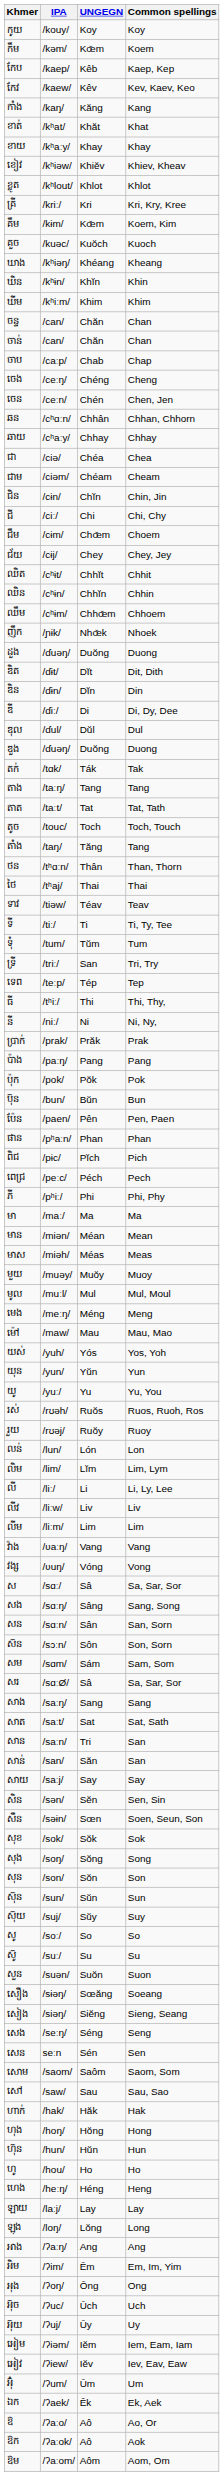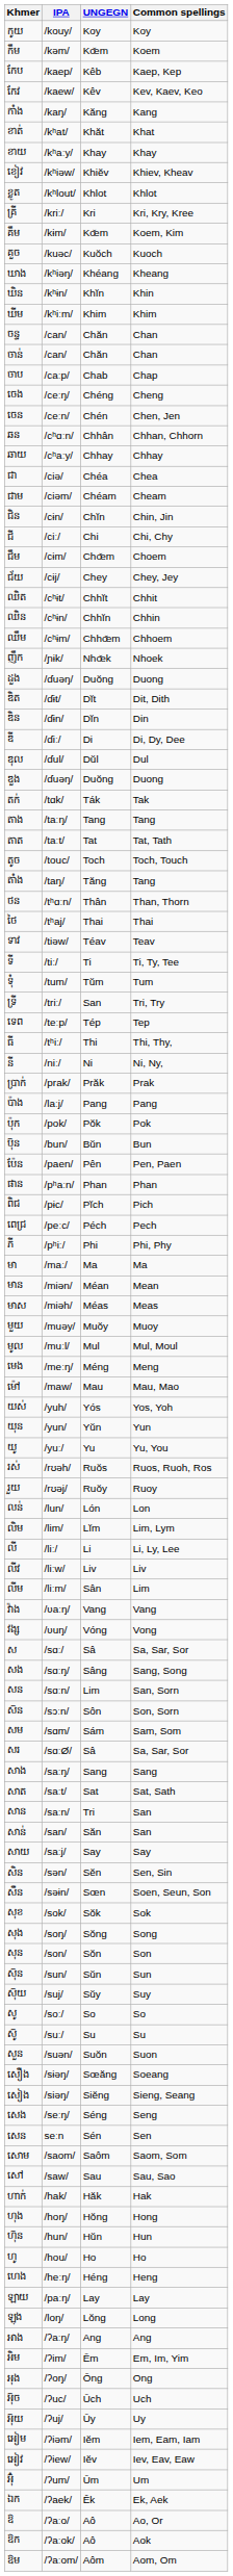 <table class="wikitable sortable">
 <tr>
 <th>Khmer</th>
 <th><a href='#'>IPA</a></th>
 <th><a href='#'>UNGEGN</a></th>
 <th>Common spellings</th>
 </tr>
 <tr>
 <td>កូយ</td>
 <td>/kouy/</td>
 <td>Koy</td>
 <td>Koy</td>
 </tr>
 <tr>
 <td>កឹម</td>
 <td>/kəm/</td>
 <td>Kœ̆m</td>
 <td>Koem</td>
 </tr>
 <tr>
 <td>កែប</td>
 <td>/kaep/</td>
 <td>Kêb</td>
 <td>Kaep, Kep</td>
 </tr>
 <tr>
 <td>កែវ</td>
 <td>/kaew/</td>
 <td>Kêv</td>
 <td>Kev, Kaev, Keo</td>
 </tr>
 <tr>
 <td>កាំង</td>
 <td>/kaŋ/</td>
 <td>Kăng</td>
 <td>Kang</td>
 </tr>
 <tr>
 <td>ខាត់</td>
 <td>/kʰat/</td>
 <td>Khăt</td>
 <td>Khat</td>
 </tr>
 <tr>
 <td>ខាយ</td>
 <td>/kʰaːy/</td>
 <td>Khay</td>
 <td>Khay</td>
 </tr>
 <tr>
 <td>ខៀវ</td>
 <td>/kʰiəw/</td>
 <td>Khiĕv</td>
 <td>Khiev, Kheav</td>
 </tr>
 <tr>
 <td>ខ្លូត</td>
 <td>/kʰlout/</td>
 <td>Khlot</td>
 <td>Khlot</td>
 </tr>
 <tr>
 <td>គ្រី</td>
 <td>/kriː/</td>
 <td>Kri</td>
 <td>Kri, Kry, Kree</td>
 </tr>
 <tr>
 <td>គឹម</td>
 <td>/kɨm/</td>
 <td>Kœ̆m</td>
 <td>Koem, Kim</td>
 </tr>
 <tr>
 <td>គួច</td>
 <td>/kuəc/</td>
 <td>Kuŏch</td>
 <td>Kuoch</td>
 </tr>
 <tr>
 <td>ឃាង</td>
 <td>/kʰiəŋ/</td>
 <td>Khéang</td>
 <td>Kheang</td>
 </tr>
 <tr>
 <td>ឃិន</td>
 <td>/kʰɨn/</td>
 <td>Khĭn</td>
 <td>Khin</td>
 </tr>
 <tr>
 <td>ឃីម</td>
 <td>/kʰiːm/</td>
 <td>Khim</td>
 <td>Khim</td>
 </tr>
 <tr>
 <td>ចន្ទ</td>
 <td>/can/</td>
 <td>Chăn</td>
 <td>Chan</td>
 </tr>
 <tr>
 <td>ចាន់</td>
 <td>/can/</td>
 <td>Chăn</td>
 <td>Chan</td>
 </tr>
 <tr>
 <td>ចាប</td>
 <td>/caːp/</td>
 <td>Chab</td>
 <td>Chap</td>
 </tr>
 <tr>
 <td>ចេង</td>
 <td>/ceːŋ/</td>
 <td>Chéng</td>
 <td>Cheng</td>
 </tr>
 <tr>
 <td>ចេន</td>
 <td>/ceːn/</td>
 <td>Chén</td>
 <td>Chen, Jen</td>
 </tr>
 <tr>
 <td>ឆន</td>
 <td>/cʰɑːn/</td>
 <td>Chhân</td>
 <td>Chhan, Chhorn</td>
 </tr>
 <tr>
 <td>ឆាយ</td>
 <td>/cʰaːy/</td>
 <td>Chhay</td>
 <td>Chhay</td>
 </tr>
 <tr>
 <td>ជា</td>
 <td>/ciə/</td>
 <td>Chéa</td>
 <td>Chea</td>
 </tr>
 <tr>
 <td>ជាម</td>
 <td>/ciəm/</td>
 <td>Chéam</td>
 <td>Cheam</td>
 </tr>
 <tr>
 <td>ជិន</td>
 <td>/cɨn/</td>
 <td>Chĭn</td>
 <td>Chin, Jin</td>
 </tr>
 <tr>
 <td>ជី</td>
 <td>/ciː/</td>
 <td>Chi</td>
 <td>Chi, Chy</td>
 </tr>
 <tr>
 <td>ជឹម</td>
 <td>/cɨm/</td>
 <td>Chœ̆m</td>
 <td>Choem</td>
 </tr>
 <tr>
 <td>ជ័យ</td>
 <td>/cɨj/</td>
 <td>Chey</td>
 <td>Chey, Jey</td>
 </tr>
 <tr>
 <td>ឈិត</td>
 <td>/cʰɨt/</td>
 <td>Chhĭt</td>
 <td>Chhit</td>
 </tr>
 <tr>
 <td>ឈិន</td>
 <td>/cʰɨn/</td>
 <td>Chhĭn</td>
 <td>Chhin</td>
 </tr>
 <tr>
 <td>ឈឹម</td>
 <td>/cʰɨm/</td>
 <td>Chhœ̆m</td>
 <td>Chhoem</td>
 </tr>
 <tr>
 <td>ញឹក</td>
 <td>/ɲɨk/</td>
 <td>Nhœ̆k</td>
 <td>Nhoek</td>
 </tr>
 <tr>
 <td>ដួង</td>
 <td>/ɗuəŋ/</td>
 <td>Duŏng</td>
 <td>Duong</td>
 </tr>
 <tr>
 <td>ឌិត</td>
 <td>/ɗɨt/</td>
 <td>Dĭt</td>
 <td>Dit, Dith</td>
 </tr>
 <tr>
 <td>ឌិន</td>
 <td>/ɗɨn/</td>
 <td>Dĭn</td>
 <td>Din</td>
 </tr>
 <tr>
 <td>ឌី</td>
 <td>/ɗiː/</td>
 <td>Di</td>
 <td>Di, Dy, Dee</td>
 </tr>
 <tr>
 <td>ឌុល</td>
 <td>/ɗul/</td>
 <td>Dŭl</td>
 <td>Dul</td>
 </tr>
 <tr>
 <td>ឌួង</td>
 <td>/ɗuəŋ/</td>
 <td>Duŏng</td>
 <td>Duong</td>
 </tr>
 <tr>
 <td>តក់</td>
 <td>/tɑk/</td>
 <td>Ták</td>
 <td>Tak</td>
 </tr>
 <tr>
 <td>តាង</td>
 <td>/taːŋ/</td>
 <td>Tang</td>
 <td>Tang</td>
 </tr>
 <tr>
 <td>តាត</td>
 <td>/taːt/</td>
 <td>Tat</td>
 <td>Tat, Tath</td>
 </tr>
 <tr>
 <td>តូច</td>
 <td>/touc/</td>
 <td>Toch</td>
 <td>Toch, Touch</td>
 </tr>
 <tr>
 <td>តាំង</td>
 <td>/taŋ/</td>
 <td>Tăng</td>
 <td>Tang</td>
 </tr>
 <tr>
 <td>ថន</td>
 <td>/tʰɑːn/</td>
 <td>Thân</td>
 <td>Than, Thorn</td>
 </tr>
 <tr>
 <td>ថៃ</td>
 <td>/tʰaj/</td>
 <td>Thai</td>
 <td>Thai</td>
 </tr>
 <tr>
 <td>ទាវ</td>
 <td>/tiəw/</td>
 <td>Téav</td>
 <td>Teav</td>
 </tr>
 <tr>
 <td>ទី</td>
 <td>/tiː/</td>
 <td>Ti</td>
 <td>Ti, Ty, Tee</td>
 </tr>
 <tr>
 <td>ទុំ</td>
 <td>/tum/</td>
 <td>Tŭm</td>
 <td>Tum</td>
 </tr>
 <tr>
 <td>ទ្រី</td>
 <td>/triː/</td>
 <td>San</td>
 <td>Tri, Try</td>
 </tr>
 <tr>
 <td>ទេព</td>
 <td>/teːp/</td>
 <td>Tép</td>
 <td>Tep</td>
 </tr>
 <tr>
 <td>ធី</td>
 <td>/tʰiː/</td>
 <td>Thi</td>
 <td>Thi, Thy,</td>
 </tr>
 <tr>
 <td>នី</td>
 <td>/niː/</td>
 <td>Ni</td>
 <td>Ni, Ny,</td>
 </tr>
 <tr>
 <td>ប្រាក់</td>
 <td>/prak/</td>
 <td>Prăk</td>
 <td>Prak</td>
 </tr>
 <tr>
 <td>ប៉ាង</td>
-<td>/paːŋ/</td>
+<td>/laːj/</td>
 <td>Pang</td>
 <td>Pang</td>
 </tr>
 <tr>
 <td>ប៉ុក</td>
 <td>/pok/</td>
 <td>Pŏk</td>
 <td>Pok</td>
 </tr>
 <tr>
 <td>ប៊ុន</td>
 <td>/bun/</td>
 <td>Bŭn</td>
 <td>Bun</td>
 </tr>
 <tr>
 <td>ប៉ែន</td>
 <td>/paen/</td>
 <td>Pên</td>
 <td>Pen, Paen</td>
 </tr>
 <tr>
 <td>ផាន</td>
 <td>/pʰaːn/</td>
 <td>Phan</td>
 <td>Phan</td>
 </tr>
 <tr>
 <td>ពិជ</td>
 <td>/pɨc/</td>
 <td>Pĭch</td>
 <td>Pich</td>
 </tr>
 <tr>
 <td>ពេជ្រ</td>
 <td>/peːc/</td>
 <td>Péch</td>
 <td>Pech</td>
 </tr>
 <tr>
 <td>ភី</td>
 <td>/pʰiː/</td>
 <td>Phi</td>
 <td>Phi, Phy</td>
 </tr>
 <tr>
 <td>មា</td>
 <td>/maː/</td>
 <td>Ma</td>
 <td>Ma</td>
 </tr>
 <tr>
 <td>មាន</td>
 <td>/miən/</td>
 <td>Méan</td>
 <td>Mean</td>
 </tr>
 <tr>
 <td>មាស</td>
 <td>/miəh/</td>
 <td>Méas</td>
 <td>Meas</td>
 </tr>
 <tr>
 <td>មួយ</td>
 <td>/muəy/</td>
 <td>Muŏy</td>
 <td>Muoy</td>
 </tr>
 <tr>
 <td>មូល</td>
 <td>/muːl/</td>
 <td>Mul</td>
 <td>Mul, Moul</td>
 </tr>
 <tr>
 <td>មេង</td>
 <td>/meːŋ/</td>
 <td>Méng</td>
 <td>Meng</td>
 </tr>
 <tr>
 <td>ម៉ៅ</td>
 <td>/maw/</td>
 <td>Mau</td>
 <td>Mau, Mao</td>
 </tr>
 <tr>
 <td>យស់</td>
 <td>/yuh/</td>
 <td>Yós</td>
 <td>Yos, Yoh</td>
 </tr>
 <tr>
 <td>យុន</td>
 <td>/yun/</td>
 <td>Yŭn</td>
 <td>Yun</td>
 </tr>
 <tr>
 <td>យូ</td>
 <td>/yuː/</td>
 <td>Yu</td>
 <td>Yu, You</td>
 </tr>
 <tr>
 <td>រស់</td>
 <td>/rʊəh/</td>
 <td>Ruŏs</td>
 <td>Ruos, Ruoh, Ros</td>
 </tr>
 <tr>
 <td>រួយ</td>
 <td>/rʊəj/</td>
 <td>Ruŏy</td>
 <td>Ruoy</td>
 </tr>
 <tr>
 <td>លន់</td>
 <td>/lun/</td>
 <td>Lón</td>
 <td>Lon</td>
 </tr>
 <tr>
 <td>លិម</td>
 <td>/lim/</td>
 <td>Lĭm</td>
 <td>Lim, Lym</td>
 </tr>
 <tr>
 <td>លី</td>
 <td>/liː/</td>
 <td>Li</td>
 <td>Li, Ly, Lee</td>
 </tr>
 <tr>
 <td>លីវ</td>
 <td>/liːw/</td>
 <td>Liv</td>
 <td>Liv</td>
 </tr>
 <tr>
 <td>លីម</td>
 <td>/liːm/</td>
-<td>Lim</td>
+<td>Sân</td>
 <td>Lim</td>
 </tr>
 <tr>
 <td>វ៉ាង</td>
 <td>/ʋaːŋ/</td>
 <td>Vang</td>
 <td>Vang</td>
 </tr>
 <tr>
 <td>វង្ស</td>
 <td>/ʋuŋ/</td>
 <td>Vóng</td>
 <td>Vong</td>
 </tr>
 <tr>
 <td>ស</td>
 <td>/sɑː/</td>
 <td>Sâ</td>
 <td>Sa, Sar, Sor</td>
 </tr>
 <tr>
 <td>សង</td>
 <td>/sɑːŋ/</td>
 <td>Sâng</td>
 <td>Sang, Song</td>
 </tr>
 <tr>
 <td>សន</td>
 <td>/sɑːn/</td>
-<td>Sân</td>
+<td>Lim</td>
 <td>San, Sorn</td>
 </tr>
 <tr>
 <td>ស៊ន</td>
 <td>/sɔːn/</td>
 <td>Sôn</td>
 <td>Son, Sorn</td>
 </tr>
 <tr>
 <td>សម</td>
 <td>/sɑm/</td>
 <td>Sám</td>
 <td>Sam, Som</td>
 </tr>
 <tr>
 <td>សរ</td>
 <td>/sɑːØ/</td>
 <td>Sâ</td>
 <td>Sa, Sar, Sor</td>
 </tr>
 <tr>
 <td>សាង</td>
 <td>/saːŋ/</td>
 <td>Sang</td>
 <td>Sang</td>
 </tr>
 <tr>
 <td>សាត</td>
 <td>/saːt/</td>
 <td>Sat</td>
 <td>Sat, Sath</td>
 </tr>
 <tr>
 <td>សាន</td>
 <td>/saːn/</td>
 <td>Tri</td>
 <td>San</td>
 </tr>
 <tr>
 <td>សាន់</td>
 <td>/san/</td>
 <td>Săn</td>
 <td>San</td>
 </tr>
 <tr>
 <td>សាយ</td>
 <td>/saːj/</td>
 <td>Say</td>
 <td>Say</td>
 </tr>
 <tr>
 <td>សិន</td>
 <td>/sən/</td>
 <td>Sĕn</td>
 <td>Sen, Sin</td>
 </tr>
 <tr>
 <td>សឺន</td>
 <td>/səɨn/</td>
 <td>Sœn</td>
 <td>Soen, Seun, Son</td>
 </tr>
 <tr>
 <td>សុខ</td>
 <td>/sok/</td>
 <td>Sŏk</td>
 <td>Sok</td>
 </tr>
 <tr>
 <td>សុង</td>
 <td>/soŋ/</td>
 <td>Sŏng</td>
 <td>Song</td>
 </tr>
 <tr>
 <td>សុន</td>
 <td>/son/</td>
 <td>Sŏn</td>
 <td>Son</td>
 </tr>
 <tr>
 <td>ស៊ុន</td>
 <td>/sun/</td>
 <td>Sŭn</td>
 <td>Sun</td>
 </tr>
 <tr>
 <td>ស៊ុយ</td>
 <td>/suj/</td>
 <td>Sŭy</td>
 <td>Suy</td>
 </tr>
 <tr>
 <td>សូ</td>
 <td>/soː/</td>
 <td>So</td>
 <td>So</td>
 </tr>
 <tr>
 <td>ស៊ូ</td>
 <td>/suː/</td>
 <td>Su</td>
 <td>Su</td>
 </tr>
 <tr>
 <td>សួន</td>
 <td>/suən/</td>
 <td>Suŏn</td>
 <td>Suon</td>
 </tr>
 <tr>
 <td>សឿង</td>
 <td>/sɨəŋ/</td>
 <td>Sœăng</td>
 <td>Soeang</td>
 </tr>
 <tr>
 <td>សៀង</td>
 <td>/siəŋ/</td>
 <td>Siĕng</td>
 <td>Sieng, Seang</td>
 </tr>
 <tr>
 <td>សេង</td>
 <td>/seːŋ/</td>
 <td>Séng</td>
 <td>Seng</td>
 </tr>
 <tr>
 <td>សេន</td>
 <td>seːn</td>
 <td>Sén</td>
 <td>Sen</td>
 </tr>
 <tr>
 <td>សោម</td>
 <td>/saom/</td>
 <td>Saôm</td>
 <td>Saom, Som</td>
 </tr>
 <tr>
 <td>សៅ</td>
 <td>/saw/</td>
 <td>Sau</td>
 <td>Sau, Sao</td>
 </tr>
 <tr>
 <td>ហាក់</td>
 <td>/hak/</td>
 <td>Hăk</td>
 <td>Hak</td>
 </tr>
 <tr>
 <td>ហុង</td>
 <td>/hoŋ/</td>
 <td>Hŏng</td>
 <td>Hong</td>
 </tr>
 <tr>
 <td>ហ៊ុន</td>
 <td>/hun/</td>
 <td>Hŭn</td>
 <td>Hun</td>
 </tr>
 <tr>
 <td>ហូ</td>
 <td>/hou/</td>
 <td>Ho</td>
 <td>Ho</td>
 </tr>
 <tr>
 <td>ហេង</td>
 <td>/heːŋ/</td>
 <td>Héng</td>
 <td>Heng</td>
 </tr>
 <tr>
 <td>ឡាយ</td>
-<td>/laːj/</td>
+<td>/paːŋ/</td>
 <td>Lay</td>
 <td>Lay</td>
 </tr>
 <tr>
 <td>ឡុង</td>
 <td>/loŋ/</td>
 <td>Lŏng</td>
 <td>Long</td>
 </tr>
 <tr>
 <td>អាង</td>
 <td>/ʔaːŋ/</td>
 <td>Ang</td>
 <td>Ang</td>
 </tr>
 <tr>
 <td>អិម</td>
 <td>/ʔim/</td>
 <td>Ĕm</td>
 <td>Em, Im, Yim</td>
 </tr>
 <tr>
 <td>អុង</td>
 <td>/ʔoŋ/</td>
 <td>Ŏng</td>
 <td>Ong</td>
 </tr>
 <tr>
 <td>អ៊ុច</td>
 <td>/ʔuc/</td>
 <td>Ŭch</td>
 <td>Uch</td>
 </tr>
 <tr>
 <td>អ៊ុយ</td>
 <td>/ʔuj/</td>
 <td>Ŭy</td>
 <td>Uy</td>
 </tr>
 <tr>
 <td>អៀម</td>
 <td>/ʔiəm/</td>
 <td>Iĕm</td>
 <td>Iem, Eam, Iam</td>
 </tr>
 <tr>
 <td>អៀវ</td>
 <td>/ʔiew/</td>
 <td>Iĕv</td>
 <td>Iev, Eav, Eaw</td>
 </tr>
 <tr>
 <td>អ៊ុំ</td>
 <td>/ʔum/</td>
 <td>Ŭm</td>
 <td>Um</td>
 </tr>
 <tr>
 <td>ឯក</td>
 <td>/ʔaek/</td>
 <td>Êk</td>
 <td>Ek, Aek</td>
 </tr>
 <tr>
 <td>ឱ</td>
 <td>/ʔaːo/</td>
 <td>Aô</td>
 <td>Ao, Or</td>
 </tr>
 <tr>
 <td>ឱក</td>
 <td>/ʔaːok/</td>
 <td>Aô</td>
 <td>Aok</td>
 </tr>
 <tr>
 <td>ឱម</td>
 <td>/ʔaːom/</td>
 <td>Aôm</td>
 <td>Aom, Om</td>
 </tr>
 </table>
